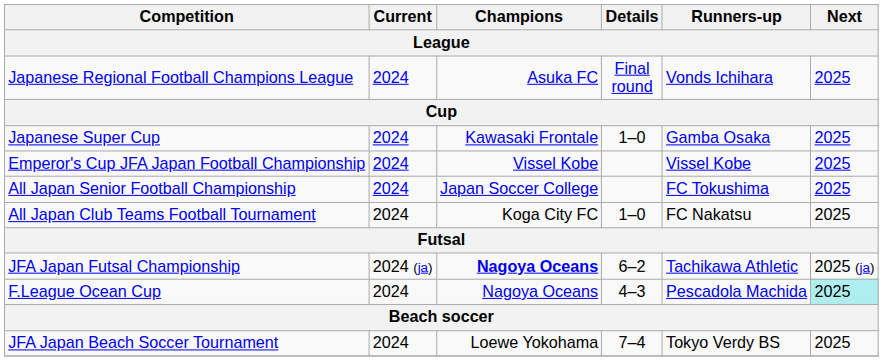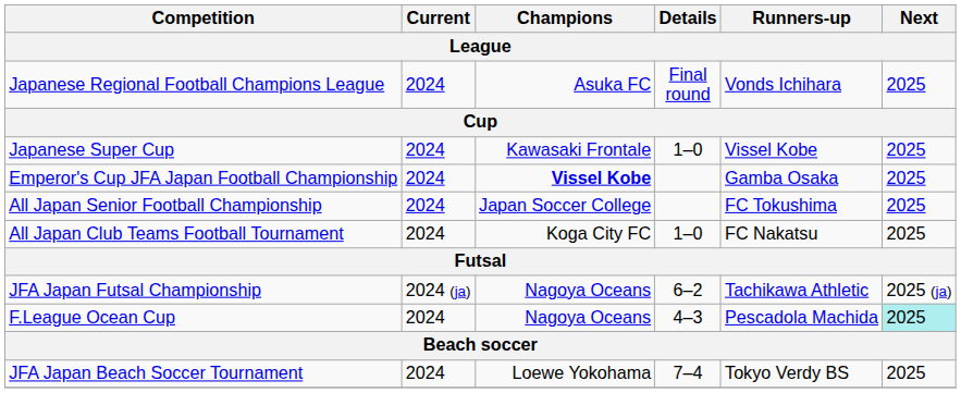 <table class="wikitable">
 <tr>
 <th>Competition</th>
 <th>Current</th>
 <th>Champions</th>
 <th>Details</th>
 <th>Runners-up</th>
 <th>Next</th>
 </tr>
 <tr>
 <th colspan=11>League</th>
 </tr>
 <tr>
 <td><a href='#'>Japanese Regional Football Champions League</a></td>
 <td><a href='#'>2024</a></td>
 <td style="text-align:right"><a href='#'>Asuka FC</a></td>
 <td style="text-align:center"><a href='#'>Final<br>round</a></td>
 <td><a href='#'>Vonds Ichihara</a></td>
 <td><a href='#'>2025</a></td>
 </tr>
 <tr>
 <th colspan=11>Cup</th>
 </tr>
 <tr>
 <td><a href='#'>Japanese Super Cup</a></td>
 <td><a href='#'>2024</a></td>
 <td style="text-align:right"><a href='#'>Kawasaki Frontale</a></td>
 <td style="text-align:center">1–0</td>
-<td><a href='#'>Gamba Osaka</a></td>
+<td><a href='#'>Vissel Kobe</a></td>
 <td><a href='#'>2025</a></td>
 </tr>
 <tr>
 <td><a href='#'>Emperor's Cup JFA Japan Football Championship</a></td>
 <td {{Nowrap><a href='#'>2024</a></td>
-<td style="text-align:right"><a href='#'>Vissel Kobe</a></td>
+<td style="text-align:right"><strong><a href='#'>Vissel Kobe</a></strong></td>
 <td style="text-align:center"></td>
-<td><a href='#'>Vissel Kobe</a></td>
+<td><a href='#'>Gamba Osaka</a></td>
 <td {{Nowrap><a href='#'>2025</a></td>
 </tr>
 <tr>
 <td><a href='#'>All Japan Senior Football Championship</a></td>
 <td><a href='#'>2024</a></td>
 <td style="text-align:right"><a href='#'>Japan Soccer College</a></td>
 <td style="text-align:center"></td>
 <td><a href='#'>FC Tokushima</a></td>
 <td><a href='#'>2025</a></td>
 </tr>
 <tr>
 <td><a href='#'>All Japan Club Teams Football Tournament</a></td>
 <td>2024</td>
 <td style="text-align:right">Koga City FC</td>
 <td style="text-align:center">1–0</td>
 <td>FC Nakatsu</td>
 <td>2025</td>
 </tr>
 <tr>
 <th colspan=11>Futsal</th>
 </tr>
 <tr>
 <td><a href='#'>JFA Japan Futsal Championship</a></td>
 <td>2024 <small>(<a href='#'>ja</a>)</small></td>
-<td style="text-align:right"><strong><a href='#'>Nagoya Oceans</a></strong></td>
+<td style="text-align:right"><a href='#'>Nagoya Oceans</a></td>
 <td style="text-align:center">6–2</td>
 <td><a href='#'>Tachikawa Athletic</a></td>
 <td>2025 <small>(<a href='#'>ja</a>)</small></td>
 </tr>
 <tr>
 <td><a href='#'>F.League Ocean Cup</a></td>
 <td>2024</td>
 <td style="text-align:right"><a href='#'>Nagoya Oceans</a></td>
 <td style="text-align:center">4–3</td>
 <td><a href='#'>Pescadola Machida</a></td>
 <td style="background: paleturquoise;">2025</td>
 </tr>
 <tr>
 <th colspan=11>Beach soccer</th>
 </tr>
 <tr>
 <td><a href='#'>JFA Japan Beach Soccer Tournament</a></td>
 <td>2024</td>
 <td style="text-align:right">Loewe Yokohama</td>
 <td style="text-align:center">7–4</td>
 <td>Tokyo Verdy BS</td>
 <td>2025</td>
 </tr>
 <tr>
 </tr>
 </table>
